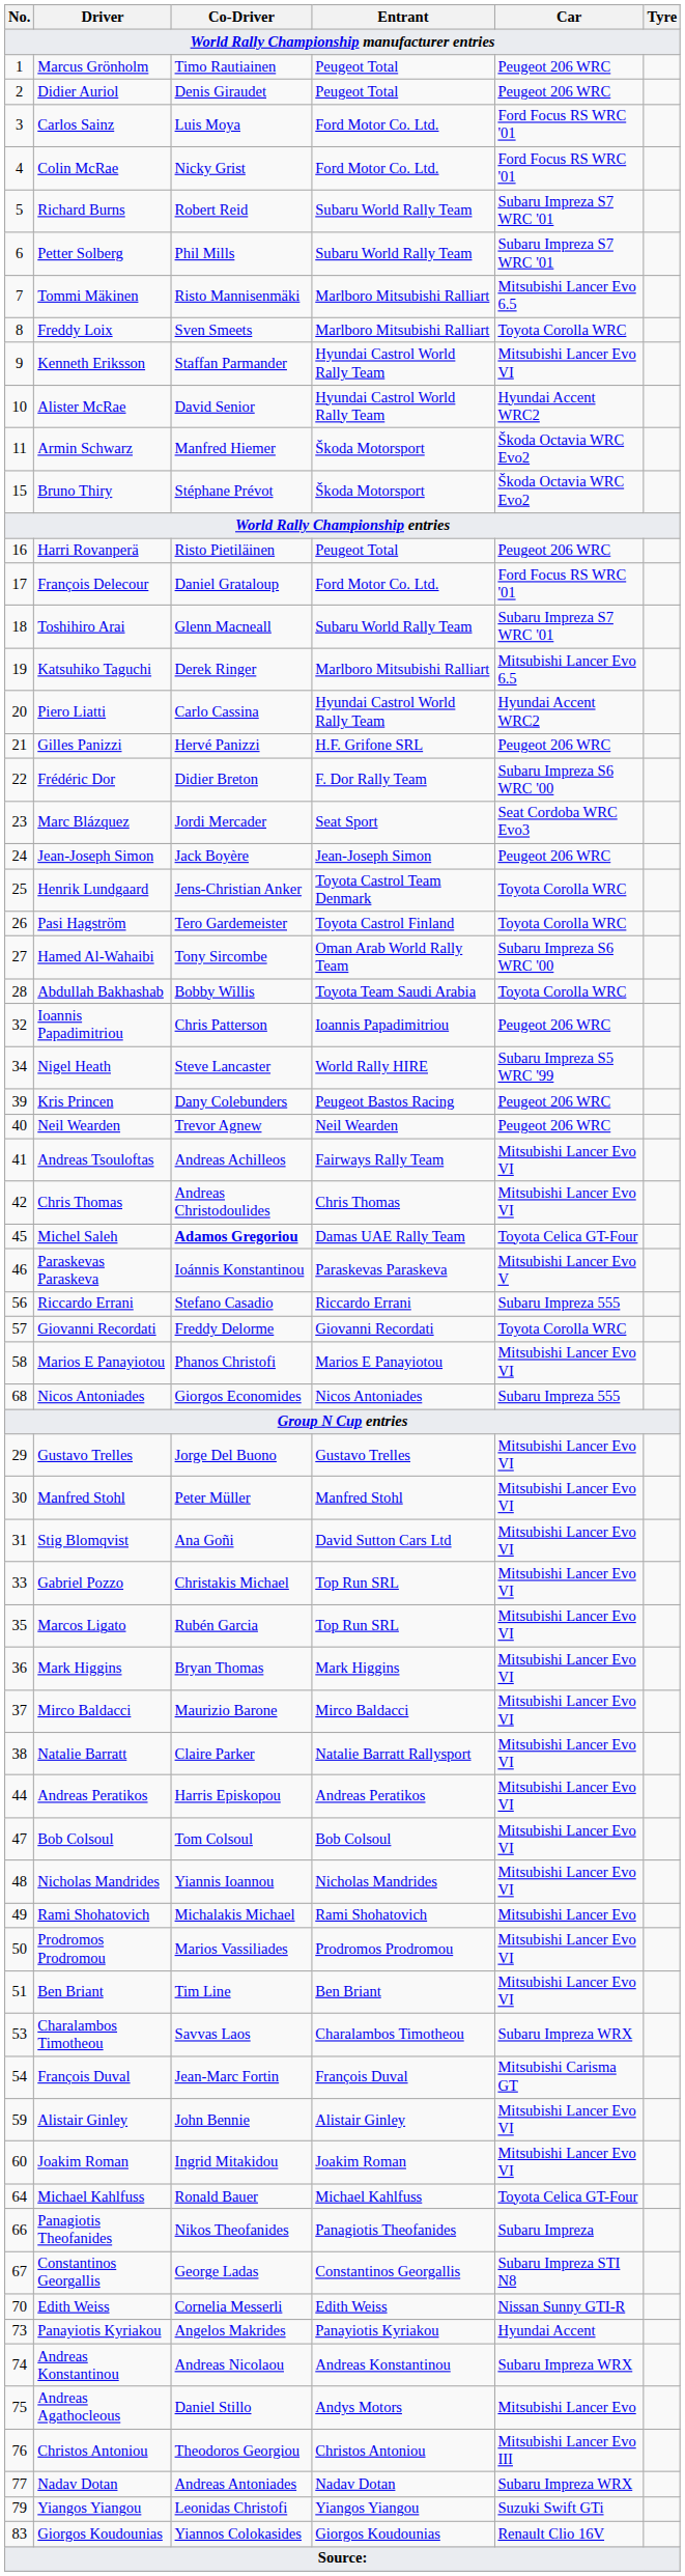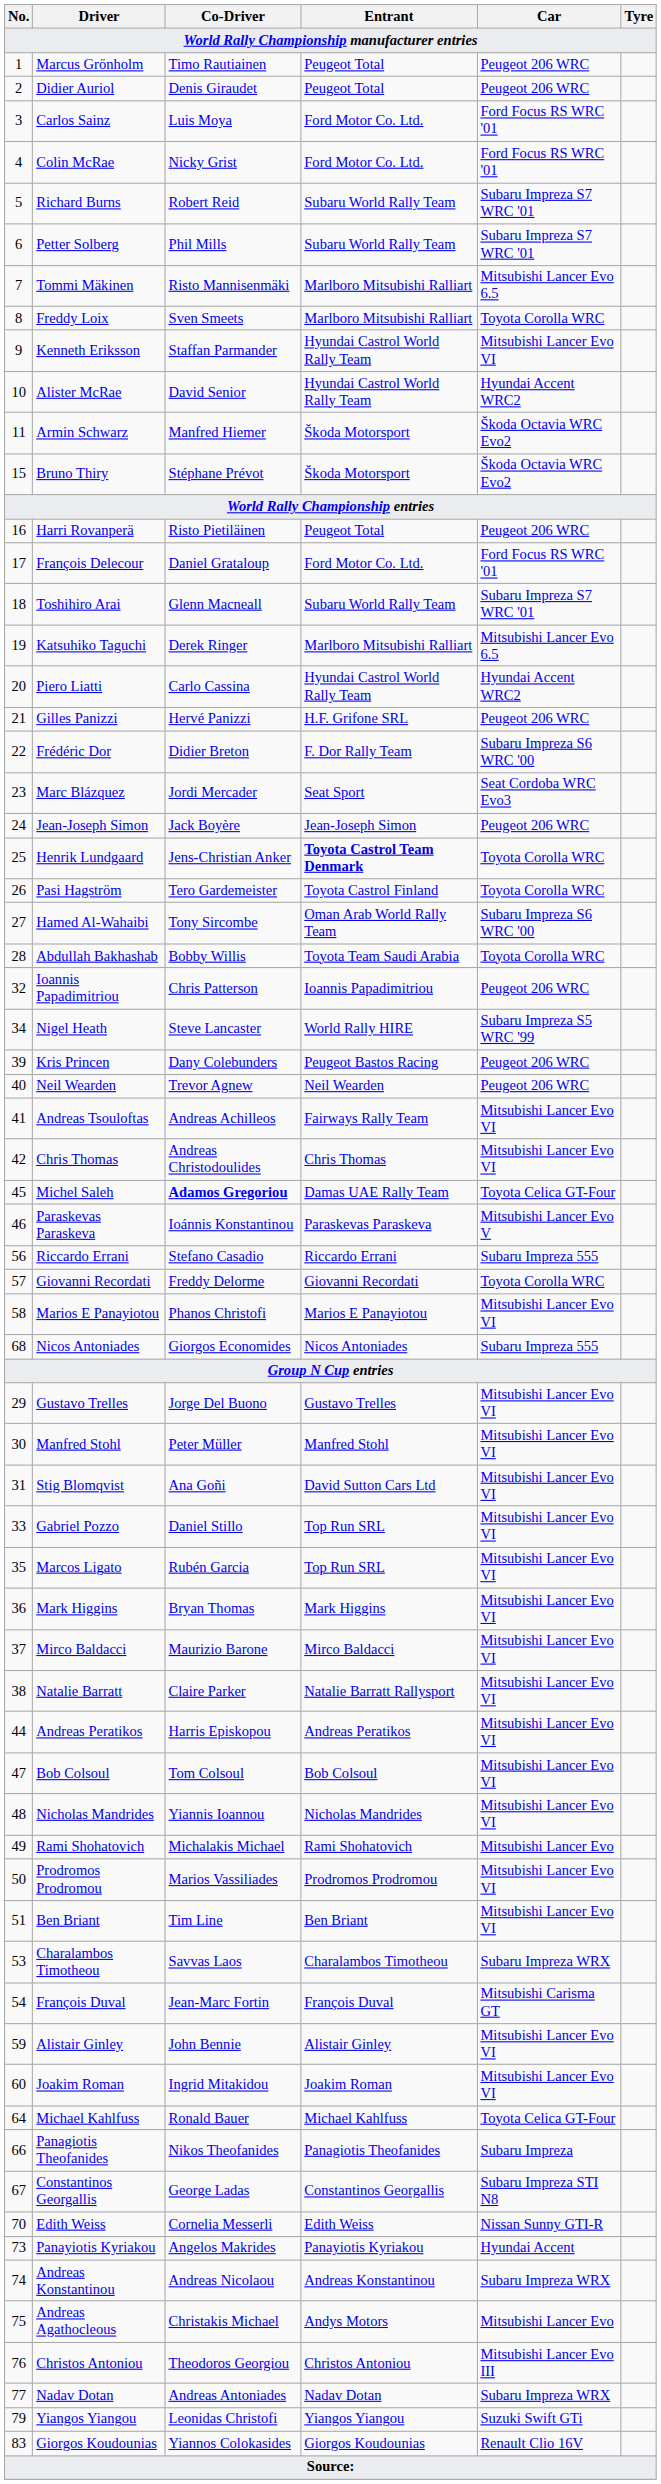 <table class="wikitable" style="font-size: 85%;">
 <tr>
 <th>No.</th>
 <th>Driver</th>
 <th>Co-Driver</th>
 <th>Entrant</th>
 <th>Car</th>
 <th>Tyre</th>
 </tr>
 <tr>
 <td style="background-color:#EAECF0; text-align:center" colspan="6"><strong><em><a href='#'>World Rally Championship</a> manufacturer entries</em></strong></td>
 </tr>
 <tr>
 <td align="center">1</td>
 <td> <a href='#'>Marcus Grönholm</a></td>
 <td> <a href='#'>Timo Rautiainen</a></td>
 <td> <a href='#'>Peugeot Total</a></td>
 <td><a href='#'>Peugeot 206 WRC</a></td>
 <td align="center"></td>
 </tr>
 <tr>
 <td align="center">2</td>
 <td> <a href='#'>Didier Auriol</a></td>
 <td> <a href='#'>Denis Giraudet</a></td>
 <td> <a href='#'>Peugeot Total</a></td>
 <td><a href='#'>Peugeot 206 WRC</a></td>
 <td align="center"></td>
 </tr>
 <tr>
 <td align="center">3</td>
 <td> <a href='#'>Carlos Sainz</a></td>
 <td> <a href='#'>Luis Moya</a></td>
 <td> <a href='#'>Ford Motor Co. Ltd.</a></td>
 <td><a href='#'>Ford Focus RS WRC '01</a></td>
 <td align="center"></td>
 </tr>
 <tr>
 <td align="center">4</td>
 <td> <a href='#'>Colin McRae</a></td>
 <td> <a href='#'>Nicky Grist</a></td>
 <td> <a href='#'>Ford Motor Co. Ltd.</a></td>
 <td><a href='#'>Ford Focus RS WRC '01</a></td>
 <td align="center"></td>
 </tr>
 <tr>
 <td align="center">5</td>
 <td> <a href='#'>Richard Burns</a></td>
 <td> <a href='#'>Robert Reid</a></td>
 <td> <a href='#'>Subaru World Rally Team</a></td>
 <td><a href='#'>Subaru Impreza S7 WRC '01</a></td>
 <td align="center"></td>
 </tr>
 <tr>
 <td align="center">6</td>
 <td> <a href='#'>Petter Solberg</a></td>
 <td> <a href='#'>Phil Mills</a></td>
 <td> <a href='#'>Subaru World Rally Team</a></td>
 <td><a href='#'>Subaru Impreza S7 WRC '01</a></td>
 <td align="center"></td>
 </tr>
 <tr>
 <td align="center">7</td>
 <td> <a href='#'>Tommi Mäkinen</a></td>
 <td> <a href='#'>Risto Mannisenmäki</a></td>
 <td> <a href='#'>Marlboro Mitsubishi Ralliart</a></td>
 <td><a href='#'>Mitsubishi Lancer Evo 6.5</a></td>
 <td align="center"></td>
 </tr>
 <tr>
 <td align="center">8</td>
 <td> <a href='#'>Freddy Loix</a></td>
 <td> <a href='#'>Sven Smeets</a></td>
 <td> <a href='#'>Marlboro Mitsubishi Ralliart</a></td>
 <td><a href='#'>Toyota Corolla WRC</a></td>
 <td align="center"></td>
 </tr>
 <tr>
 <td align="center">9</td>
 <td> <a href='#'>Kenneth Eriksson</a></td>
 <td> <a href='#'>Staffan Parmander</a></td>
 <td> <a href='#'>Hyundai Castrol World Rally Team</a></td>
 <td><a href='#'>Mitsubishi Lancer Evo VI</a></td>
 <td align="center"></td>
 </tr>
 <tr>
 <td align="center">10</td>
 <td> <a href='#'>Alister McRae</a></td>
 <td> <a href='#'>David Senior</a></td>
 <td> <a href='#'>Hyundai Castrol World Rally Team</a></td>
 <td><a href='#'>Hyundai Accent WRC2</a></td>
 <td align="center"></td>
 </tr>
 <tr>
 <td align="center">11</td>
 <td> <a href='#'>Armin Schwarz</a></td>
 <td> <a href='#'>Manfred Hiemer</a></td>
 <td> <a href='#'>Škoda Motorsport</a></td>
 <td><a href='#'>Škoda Octavia WRC Evo2</a></td>
 <td align="center"></td>
 </tr>
 <tr>
 <td align="center">15</td>
 <td> <a href='#'>Bruno Thiry</a></td>
 <td> <a href='#'>Stéphane Prévot</a></td>
 <td> <a href='#'>Škoda Motorsport</a></td>
 <td><a href='#'>Škoda Octavia WRC Evo2</a></td>
 <td align="center"></td>
 </tr>
 <tr>
 <td style="background-color:#EAECF0; text-align:center" colspan="6"><strong><em><a href='#'>World Rally Championship</a> entries</em></strong></td>
 </tr>
 <tr>
 <td align="center">16</td>
 <td> <a href='#'>Harri Rovanperä</a></td>
 <td> <a href='#'>Risto Pietiläinen</a></td>
 <td> <a href='#'>Peugeot Total</a></td>
 <td><a href='#'>Peugeot 206 WRC</a></td>
 <td align="center"></td>
 </tr>
 <tr>
 <td align="center">17</td>
 <td> <a href='#'>François Delecour</a></td>
 <td> <a href='#'>Daniel Grataloup</a></td>
 <td> <a href='#'>Ford Motor Co. Ltd.</a></td>
 <td><a href='#'>Ford Focus RS WRC '01</a></td>
 <td align="center"></td>
 </tr>
 <tr>
 <td align="center">18</td>
 <td> <a href='#'>Toshihiro Arai</a></td>
 <td> <a href='#'>Glenn Macneall</a></td>
 <td> <a href='#'>Subaru World Rally Team</a></td>
 <td><a href='#'>Subaru Impreza S7 WRC '01</a></td>
 <td align="center"></td>
 </tr>
 <tr>
 <td align="center">19</td>
 <td> <a href='#'>Katsuhiko Taguchi</a></td>
 <td> <a href='#'>Derek Ringer</a></td>
 <td> <a href='#'>Marlboro Mitsubishi Ralliart</a></td>
 <td><a href='#'>Mitsubishi Lancer Evo 6.5</a></td>
 <td align="center"></td>
 </tr>
 <tr>
 <td align="center">20</td>
 <td> <a href='#'>Piero Liatti</a></td>
 <td> <a href='#'>Carlo Cassina</a></td>
 <td> <a href='#'>Hyundai Castrol World Rally Team</a></td>
 <td><a href='#'>Hyundai Accent WRC2</a></td>
 <td align="center"></td>
 </tr>
 <tr>
 <td align="center">21</td>
 <td> <a href='#'>Gilles Panizzi</a></td>
 <td> <a href='#'>Hervé Panizzi</a></td>
 <td> <a href='#'>H.F. Grifone SRL</a></td>
 <td><a href='#'>Peugeot 206 WRC</a></td>
 <td align="center"></td>
 </tr>
 <tr>
 <td align="center">22</td>
 <td> <a href='#'>Frédéric Dor</a></td>
 <td> <a href='#'>Didier Breton</a></td>
 <td> <a href='#'>F. Dor Rally Team</a></td>
 <td><a href='#'>Subaru Impreza S6 WRC '00</a></td>
 <td></td>
 </tr>
 <tr>
 <td align="center">23</td>
 <td> <a href='#'>Marc Blázquez</a></td>
 <td> <a href='#'>Jordi Mercader</a></td>
 <td> <a href='#'>Seat Sport</a></td>
 <td><a href='#'>Seat Cordoba WRC Evo3</a></td>
 <td align="center"></td>
 </tr>
 <tr>
 <td align="center">24</td>
 <td> <a href='#'>Jean-Joseph Simon</a></td>
 <td> <a href='#'>Jack Boyère</a></td>
 <td> <a href='#'>Jean-Joseph Simon</a></td>
 <td><a href='#'>Peugeot 206 WRC</a></td>
 <td align="center"></td>
 </tr>
 <tr>
 <td align="center">25</td>
 <td> <a href='#'>Henrik Lundgaard</a></td>
 <td> <a href='#'>Jens-Christian Anker</a></td>
-<td> <a href='#'>Toyota Castrol Team Denmark</a></td>
+<td><strong> <a href='#'>Toyota Castrol Team Denmark</a></strong></td>
 <td><a href='#'>Toyota Corolla WRC</a></td>
 <td></td>
 </tr>
 <tr>
 <td align="center">26</td>
 <td> <a href='#'>Pasi Hagström</a></td>
 <td> <a href='#'>Tero Gardemeister</a></td>
 <td> <a href='#'>Toyota Castrol Finland</a></td>
 <td><a href='#'>Toyota Corolla WRC</a></td>
 <td></td>
 </tr>
 <tr>
 <td align="center">27</td>
 <td> <a href='#'>Hamed Al-Wahaibi</a></td>
 <td> <a href='#'>Tony Sircombe</a></td>
 <td> <a href='#'>Oman Arab World Rally Team</a></td>
 <td><a href='#'>Subaru Impreza S6 WRC '00</a></td>
 <td></td>
 </tr>
 <tr>
 <td align="center">28</td>
 <td> <a href='#'>Abdullah Bakhashab</a></td>
 <td> <a href='#'>Bobby Willis</a></td>
 <td> <a href='#'>Toyota Team Saudi Arabia</a></td>
 <td><a href='#'>Toyota Corolla WRC</a></td>
 <td align="center"></td>
 </tr>
 <tr>
 <td align="center">32</td>
 <td> <a href='#'>Ioannis Papadimitriou</a></td>
 <td> <a href='#'>Chris Patterson</a></td>
 <td> <a href='#'>Ioannis Papadimitriou</a></td>
 <td><a href='#'>Peugeot 206 WRC</a></td>
 <td></td>
 </tr>
 <tr>
 <td align="center">34</td>
 <td> <a href='#'>Nigel Heath</a></td>
 <td> <a href='#'>Steve Lancaster</a></td>
 <td> <a href='#'>World Rally HIRE</a></td>
 <td><a href='#'>Subaru Impreza S5 WRC '99</a></td>
 <td></td>
 </tr>
 <tr>
 <td align="center">39</td>
 <td> <a href='#'>Kris Princen</a></td>
 <td> <a href='#'>Dany Colebunders</a></td>
 <td> <a href='#'>Peugeot Bastos Racing</a></td>
 <td><a href='#'>Peugeot 206 WRC</a></td>
 <td></td>
 </tr>
 <tr>
 <td align="center">40</td>
 <td> <a href='#'>Neil Wearden</a></td>
 <td> <a href='#'>Trevor Agnew</a></td>
 <td> <a href='#'>Neil Wearden</a></td>
 <td><a href='#'>Peugeot 206 WRC</a></td>
 <td></td>
 </tr>
 <tr>
 <td align="center">41</td>
 <td> <a href='#'>Andreas Tsouloftas</a></td>
 <td> <a href='#'>Andreas Achilleos</a></td>
 <td> <a href='#'>Fairways Rally Team</a></td>
 <td><a href='#'>Mitsubishi Lancer Evo VI</a></td>
 <td></td>
 </tr>
 <tr>
 <td align="center">42</td>
 <td> <a href='#'>Chris Thomas</a></td>
 <td> <a href='#'>Andreas Christodoulides</a></td>
 <td> <a href='#'>Chris Thomas</a></td>
 <td><a href='#'>Mitsubishi Lancer Evo VI</a></td>
 <td></td>
 </tr>
 <tr>
 <td align="center">45</td>
 <td> <a href='#'>Michel Saleh</a></td>
 <td><strong> <a href='#'>Adamos Gregoriou</a></strong></td>
 <td> <a href='#'>Damas UAE Rally Team</a></td>
 <td><a href='#'>Toyota Celica GT-Four</a></td>
 <td></td>
 </tr>
 <tr>
 <td align="center">46</td>
 <td> <a href='#'>Paraskevas Paraskeva</a></td>
 <td> <a href='#'>Ioánnis Konstantinou</a></td>
 <td> <a href='#'>Paraskevas Paraskeva</a></td>
 <td><a href='#'>Mitsubishi Lancer Evo V</a></td>
 <td></td>
 </tr>
 <tr>
 <td align="center">56</td>
 <td> <a href='#'>Riccardo Errani</a></td>
 <td> <a href='#'>Stefano Casadio</a></td>
 <td> <a href='#'>Riccardo Errani</a></td>
 <td><a href='#'>Subaru Impreza 555</a></td>
 <td></td>
 </tr>
 <tr>
 <td align="center">57</td>
 <td> <a href='#'>Giovanni Recordati</a></td>
 <td> <a href='#'>Freddy Delorme</a></td>
 <td> <a href='#'>Giovanni Recordati</a></td>
 <td><a href='#'>Toyota Corolla WRC</a></td>
 <td></td>
 </tr>
 <tr>
 <td align="center">58</td>
 <td> <a href='#'>Marios E Panayiotou</a></td>
 <td> <a href='#'>Phanos Christofi</a></td>
 <td> <a href='#'>Marios E Panayiotou</a></td>
 <td><a href='#'>Mitsubishi Lancer Evo VI</a></td>
 <td></td>
 </tr>
 <tr>
 <td align="center">68</td>
 <td> <a href='#'>Nicos Antoniades</a></td>
 <td> <a href='#'>Giorgos Economides</a></td>
 <td> <a href='#'>Nicos Antoniades</a></td>
 <td><a href='#'>Subaru Impreza 555</a></td>
 <td></td>
 </tr>
 <tr>
 <td style="background-color:#EAECF0; text-align:center" colspan="6"><strong><em><a href='#'>Group N Cup</a> entries</em></strong></td>
 </tr>
 <tr>
 <td align="center">29</td>
 <td> <a href='#'>Gustavo Trelles</a></td>
 <td> <a href='#'>Jorge Del Buono</a></td>
 <td> <a href='#'>Gustavo Trelles</a></td>
 <td><a href='#'>Mitsubishi Lancer Evo VI</a></td>
 <td align="center"></td>
 </tr>
 <tr>
 <td align="center">30</td>
 <td> <a href='#'>Manfred Stohl</a></td>
 <td> <a href='#'>Peter Müller</a></td>
 <td> <a href='#'>Manfred Stohl</a></td>
 <td><a href='#'>Mitsubishi Lancer Evo VI</a></td>
 <td></td>
 </tr>
 <tr>
 <td align="center">31</td>
 <td> <a href='#'>Stig Blomqvist</a></td>
 <td> <a href='#'>Ana Goñi</a></td>
 <td> <a href='#'>David Sutton Cars Ltd</a></td>
 <td><a href='#'>Mitsubishi Lancer Evo VI</a></td>
 <td></td>
 </tr>
 <tr>
 <td align="center">33</td>
 <td> <a href='#'>Gabriel Pozzo</a></td>
-<td> <a href='#'>Christakis Michael</a></td>
+<td> <a href='#'>Daniel Stillo</a></td>
 <td> <a href='#'>Top Run SRL</a></td>
 <td><a href='#'>Mitsubishi Lancer Evo VI</a></td>
 <td></td>
 </tr>
 <tr>
 <td align="center">35</td>
 <td> <a href='#'>Marcos Ligato</a></td>
 <td> <a href='#'>Rubén Garcia</a></td>
 <td> <a href='#'>Top Run SRL</a></td>
 <td><a href='#'>Mitsubishi Lancer Evo VI</a></td>
 <td></td>
 </tr>
 <tr>
 <td align="center">36</td>
 <td> <a href='#'>Mark Higgins</a></td>
 <td> <a href='#'>Bryan Thomas</a></td>
 <td> <a href='#'>Mark Higgins</a></td>
 <td><a href='#'>Mitsubishi Lancer Evo VI</a></td>
 <td></td>
 </tr>
 <tr>
 <td align="center">37</td>
 <td> <a href='#'>Mirco Baldacci</a></td>
 <td> <a href='#'>Maurizio Barone</a></td>
 <td> <a href='#'>Mirco Baldacci</a></td>
 <td><a href='#'>Mitsubishi Lancer Evo VI</a></td>
 <td></td>
 </tr>
 <tr>
 <td align="center">38</td>
 <td> <a href='#'>Natalie Barratt</a></td>
 <td> <a href='#'>Claire Parker</a></td>
 <td> <a href='#'>Natalie Barratt Rallysport</a></td>
 <td><a href='#'>Mitsubishi Lancer Evo VI</a></td>
 <td></td>
 </tr>
 <tr>
 <td align="center">44</td>
 <td> <a href='#'>Andreas Peratikos</a></td>
 <td> <a href='#'>Harris Episkopou</a></td>
 <td> <a href='#'>Andreas Peratikos</a></td>
 <td><a href='#'>Mitsubishi Lancer Evo VI</a></td>
 <td></td>
 </tr>
 <tr>
 <td align="center">47</td>
 <td> <a href='#'>Bob Colsoul</a></td>
 <td> <a href='#'>Tom Colsoul</a></td>
 <td> <a href='#'>Bob Colsoul</a></td>
 <td><a href='#'>Mitsubishi Lancer Evo VI</a></td>
 <td></td>
 </tr>
 <tr>
 <td align="center">48</td>
 <td> <a href='#'>Nicholas Mandrides</a></td>
 <td> <a href='#'>Yiannis Ioannou</a></td>
 <td> <a href='#'>Nicholas Mandrides</a></td>
 <td><a href='#'>Mitsubishi Lancer Evo VI</a></td>
 <td></td>
 </tr>
 <tr>
 <td align="center">49</td>
 <td> <a href='#'>Rami Shohatovich</a></td>
 <td> <a href='#'>Michalakis Michael</a></td>
 <td> <a href='#'>Rami Shohatovich</a></td>
 <td><a href='#'>Mitsubishi Lancer Evo</a></td>
 <td></td>
 </tr>
 <tr>
 <td align="center">50</td>
 <td> <a href='#'>Prodromos Prodromou</a></td>
 <td> <a href='#'>Marios Vassiliades</a></td>
 <td> <a href='#'>Prodromos Prodromou</a></td>
 <td><a href='#'>Mitsubishi Lancer Evo VI</a></td>
 <td></td>
 </tr>
 <tr>
 <td align="center">51</td>
 <td> <a href='#'>Ben Briant</a></td>
 <td> <a href='#'>Tim Line</a></td>
 <td> <a href='#'>Ben Briant</a></td>
 <td><a href='#'>Mitsubishi Lancer Evo VI</a></td>
 <td></td>
 </tr>
 <tr>
 <td align="center">53</td>
 <td> <a href='#'>Charalambos Timotheou</a></td>
 <td> <a href='#'>Savvas Laos</a></td>
 <td> <a href='#'>Charalambos Timotheou</a></td>
 <td><a href='#'>Subaru Impreza WRX</a></td>
 <td></td>
 </tr>
 <tr>
 <td align="center">54</td>
 <td> <a href='#'>François Duval</a></td>
 <td> <a href='#'>Jean-Marc Fortin</a></td>
 <td> <a href='#'>François Duval</a></td>
 <td><a href='#'>Mitsubishi Carisma GT</a></td>
 <td></td>
 </tr>
 <tr>
 <td align="center">59</td>
 <td> <a href='#'>Alistair Ginley</a></td>
 <td> <a href='#'>John Bennie</a></td>
 <td> <a href='#'>Alistair Ginley</a></td>
 <td><a href='#'>Mitsubishi Lancer Evo VI</a></td>
 <td></td>
 </tr>
 <tr>
 <td align="center">60</td>
 <td> <a href='#'>Joakim Roman</a></td>
 <td> <a href='#'>Ingrid Mitakidou</a></td>
 <td> <a href='#'>Joakim Roman</a></td>
 <td><a href='#'>Mitsubishi Lancer Evo VI</a></td>
 <td></td>
 </tr>
 <tr>
 <td align="center">64</td>
 <td> <a href='#'>Michael Kahlfuss</a></td>
 <td> <a href='#'>Ronald Bauer</a></td>
 <td> <a href='#'>Michael Kahlfuss</a></td>
 <td><a href='#'>Toyota Celica GT-Four</a></td>
 <td></td>
 </tr>
 <tr>
 <td align="center">66</td>
 <td> <a href='#'>Panagiotis Theofanides</a></td>
 <td> <a href='#'>Nikos Theofanides</a></td>
 <td> <a href='#'>Panagiotis Theofanides</a></td>
 <td><a href='#'>Subaru Impreza</a></td>
 <td></td>
 </tr>
 <tr>
 <td align="center">67</td>
 <td> <a href='#'>Constantinos Georgallis</a></td>
 <td> <a href='#'>George Ladas</a></td>
 <td> <a href='#'>Constantinos Georgallis</a></td>
 <td><a href='#'>Subaru Impreza STI N8</a></td>
 <td></td>
 </tr>
 <tr>
 <td align="center">70</td>
 <td> <a href='#'>Edith Weiss</a></td>
 <td> <a href='#'>Cornelia Messerli</a></td>
 <td> <a href='#'>Edith Weiss</a></td>
 <td><a href='#'>Nissan Sunny GTI-R</a></td>
 <td></td>
 </tr>
 <tr>
 <td align="center">73</td>
 <td> <a href='#'>Panayiotis Kyriakou</a></td>
 <td> <a href='#'>Angelos Makrides</a></td>
 <td> <a href='#'>Panayiotis Kyriakou</a></td>
 <td><a href='#'>Hyundai Accent</a></td>
 <td></td>
 </tr>
 <tr>
 <td align="center">74</td>
 <td> <a href='#'>Andreas Konstantinou</a></td>
 <td> <a href='#'>Andreas Nicolaou</a></td>
 <td> <a href='#'>Andreas Konstantinou</a></td>
 <td><a href='#'>Subaru Impreza WRX</a></td>
 <td></td>
 </tr>
 <tr>
 <td align="center">75</td>
 <td> <a href='#'>Andreas Agathocleous</a></td>
-<td> <a href='#'>Daniel Stillo</a></td>
+<td> <a href='#'>Christakis Michael</a></td>
 <td> <a href='#'>Andys Motors</a></td>
 <td><a href='#'>Mitsubishi Lancer Evo</a></td>
 <td></td>
 </tr>
 <tr>
 <td align="center">76</td>
 <td> <a href='#'>Christos Antoniou</a></td>
 <td> <a href='#'>Theodoros Georgiou</a></td>
 <td> <a href='#'>Christos Antoniou</a></td>
 <td><a href='#'>Mitsubishi Lancer Evo III</a></td>
 <td></td>
 </tr>
 <tr>
 <td align="center">77</td>
 <td> <a href='#'>Nadav Dotan</a></td>
 <td> <a href='#'>Andreas Antoniades</a></td>
 <td> <a href='#'>Nadav Dotan</a></td>
 <td><a href='#'>Subaru Impreza WRX</a></td>
 <td></td>
 </tr>
 <tr>
 <td align="center">79</td>
 <td> <a href='#'>Yiangos Yiangou</a></td>
 <td> <a href='#'>Leonidas Christofi</a></td>
 <td> <a href='#'>Yiangos Yiangou</a></td>
 <td><a href='#'>Suzuki Swift GTi</a></td>
 <td></td>
 </tr>
 <tr>
 <td align="center">83</td>
 <td> <a href='#'>Giorgos Koudounias</a></td>
 <td> <a href='#'>Yiannos Colokasides</a></td>
 <td> <a href='#'>Giorgos Koudounias</a></td>
 <td><a href='#'>Renault Clio 16V</a></td>
 <td></td>
 </tr>
 <tr>
 <td style="background-color:#EAECF0; text-align:center" colspan="6"><strong>Source:</strong></td>
 </tr>
 <tr>
 </tr>
 </table>
